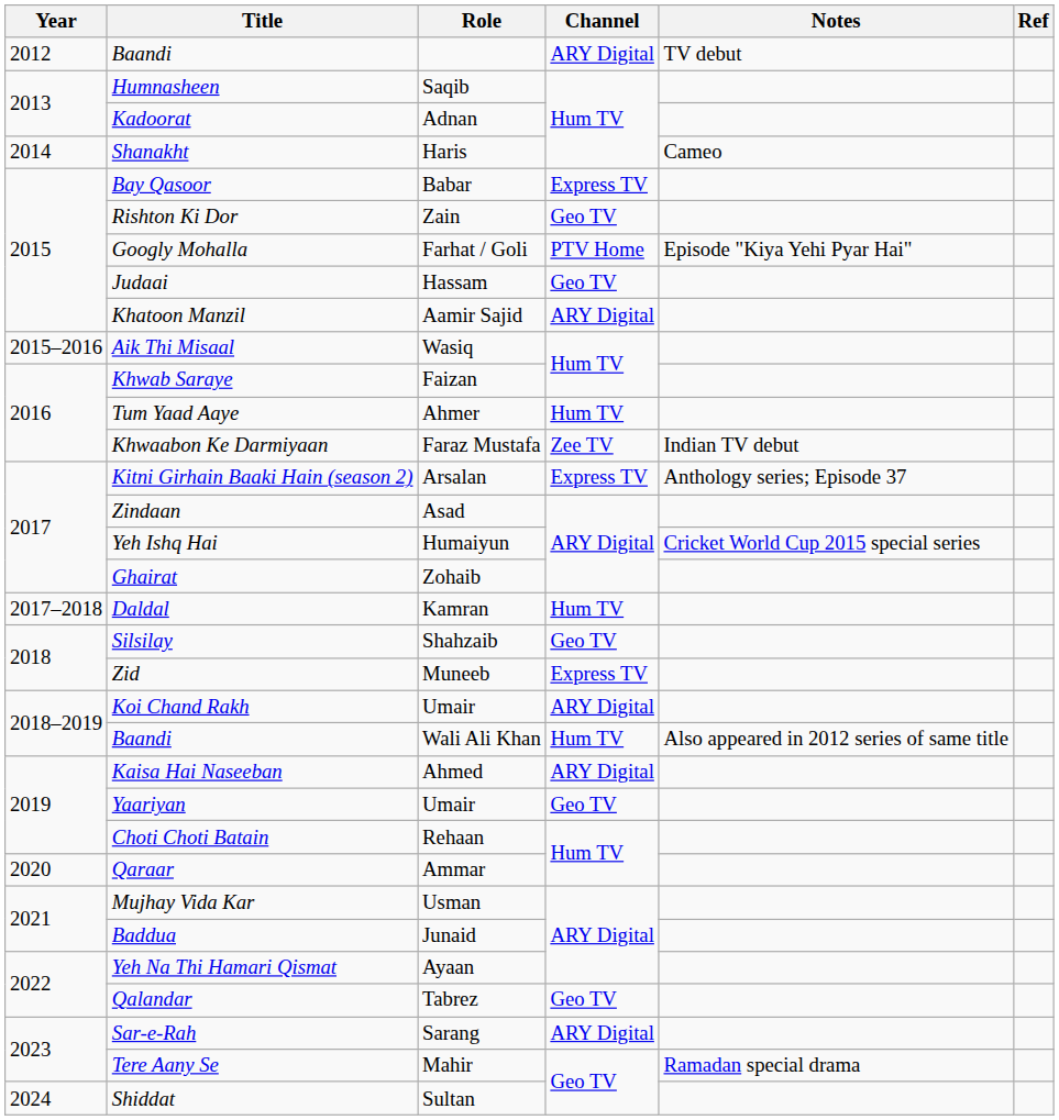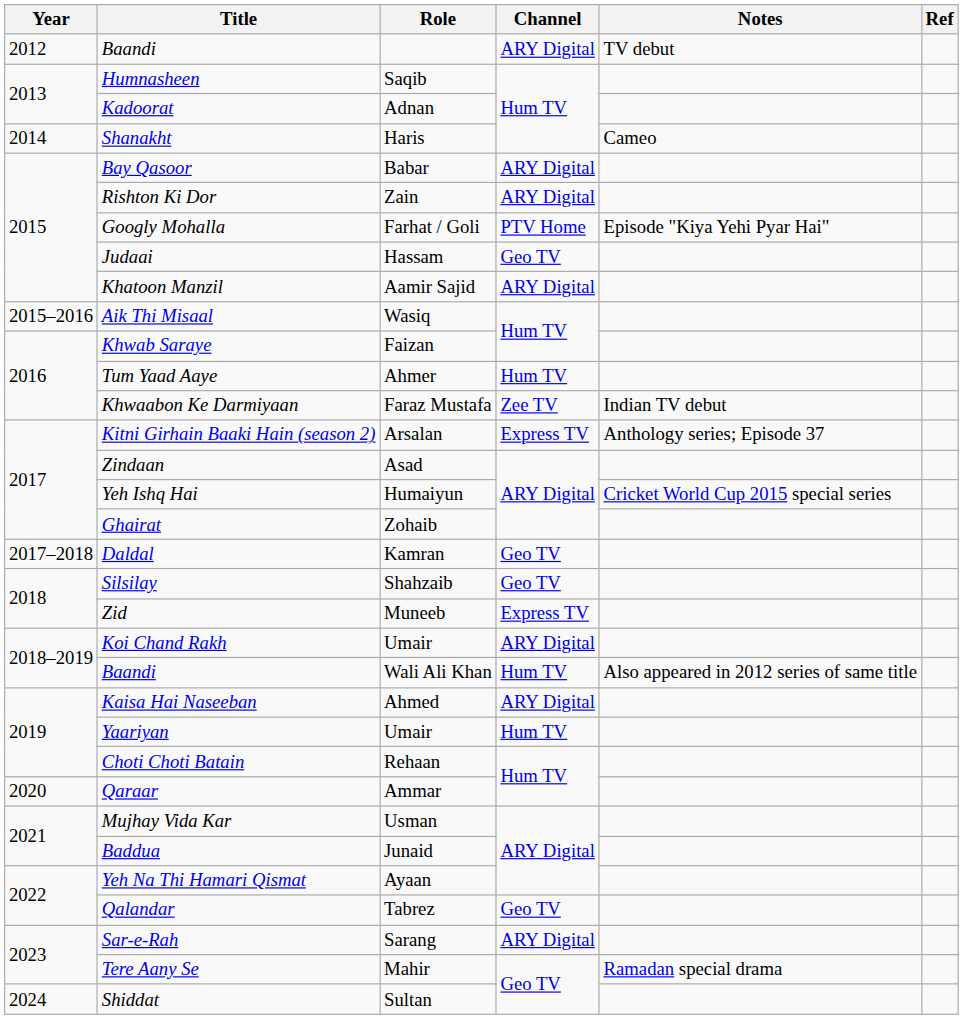 <table class="wikitable sortable">
 <tr>
 <th>Year</th>
 <th>Title</th>
 <th>Role</th>
 <th>Channel</th>
 <th>Notes</th>
 <th>Ref</th>
 </tr>
 <tr>
 <td>2012</td>
 <td><em>Baandi</em></td>
 <td></td>
 <td><a href='#'>ARY Digital</a></td>
 <td>TV debut</td>
 <td></td>
 </tr>
 <tr>
 <td rowspan="2">2013</td>
 <td><em><a href='#'>Humnasheen</a></em></td>
 <td>Saqib</td>
 <td rowspan="3"><a href='#'>Hum TV</a></td>
 <td></td>
 <td></td>
 </tr>
 <tr>
 <td><em><a href='#'>Kadoorat</a></em></td>
 <td>Adnan</td>
 <td></td>
 <td></td>
 </tr>
 <tr>
 <td>2014</td>
 <td><em><a href='#'>Shanakht</a></em></td>
 <td>Haris</td>
 <td>Cameo</td>
 <td></td>
 </tr>
 <tr>
 <td rowspan="5">2015</td>
 <td><em><a href='#'>Bay Qasoor</a></em></td>
 <td>Babar</td>
-<td><a href='#'>Express TV</a></td>
+<td><a href='#'>ARY Digital</a></td>
 <td></td>
 <td></td>
 </tr>
 <tr>
 <td><em>Rishton Ki Dor</em></td>
 <td>Zain</td>
-<td><a href='#'>Geo TV</a></td>
+<td><a href='#'>ARY Digital</a></td>
 <td></td>
 <td></td>
 </tr>
 <tr>
 <td><em>Googly Mohalla</em></td>
 <td>Farhat / Goli</td>
 <td><a href='#'>PTV Home</a></td>
 <td>Episode "Kiya Yehi Pyar Hai"</td>
 <td></td>
 </tr>
 <tr>
 <td><em>Judaai</em></td>
 <td>Hassam</td>
 <td><a href='#'>Geo TV</a></td>
 <td></td>
 <td></td>
 </tr>
 <tr>
 <td><em>Khatoon Manzil</em></td>
 <td>Aamir Sajid</td>
 <td><a href='#'>ARY Digital</a></td>
 <td></td>
 <td></td>
 </tr>
 <tr>
 <td>2015–2016</td>
 <td><em><a href='#'>Aik Thi Misaal</a></em></td>
 <td>Wasiq</td>
 <td rowspan="2"><a href='#'>Hum TV</a></td>
 <td></td>
 <td></td>
 </tr>
 <tr>
 <td rowspan="3">2016</td>
 <td><em><a href='#'>Khwab Saraye</a></em></td>
 <td>Faizan</td>
 <td></td>
 <td></td>
 </tr>
 <tr>
 <td><em>Tum Yaad Aaye</em></td>
 <td>Ahmer</td>
 <td><a href='#'>Hum TV</a></td>
 <td></td>
 <td></td>
 </tr>
 <tr>
 <td><em>Khwaabon Ke Darmiyaan</em></td>
 <td>Faraz Mustafa</td>
 <td><a href='#'>Zee TV</a></td>
 <td>Indian TV debut</td>
 <td></td>
 </tr>
 <tr>
 <td rowspan="4">2017</td>
 <td><em><a href='#'>Kitni Girhain Baaki Hain (season 2)</a></em></td>
 <td>Arsalan</td>
 <td><a href='#'>Express TV</a></td>
 <td>Anthology series; Episode 37</td>
 <td></td>
 </tr>
 <tr>
 <td><em>Zindaan</em></td>
 <td>Asad</td>
 <td rowspan="3"><a href='#'>ARY Digital</a></td>
 <td></td>
 <td></td>
 </tr>
 <tr>
 <td><em>Yeh Ishq Hai</em></td>
 <td>Humaiyun</td>
 <td><a href='#'>Cricket World Cup 2015</a> special series</td>
 <td></td>
 </tr>
 <tr>
 <td><em><a href='#'>Ghairat</a></em></td>
 <td>Zohaib</td>
 <td></td>
 <td></td>
 </tr>
 <tr>
 <td>2017–2018</td>
 <td><em><a href='#'>Daldal</a></em></td>
 <td>Kamran</td>
-<td><a href='#'>Hum TV</a></td>
+<td><a href='#'>Geo TV</a></td>
 <td></td>
 <td></td>
 </tr>
 <tr>
 <td rowspan="2">2018</td>
 <td><em><a href='#'>Silsilay</a></em></td>
 <td>Shahzaib</td>
 <td><a href='#'>Geo TV</a></td>
 <td></td>
 <td></td>
 </tr>
 <tr>
 <td><em>Zid</em></td>
 <td>Muneeb</td>
 <td><a href='#'>Express TV</a></td>
 <td></td>
 <td></td>
 </tr>
 <tr>
 <td rowspan="2">2018–2019</td>
 <td><em><a href='#'>Koi Chand Rakh</a></em></td>
 <td>Umair</td>
 <td><a href='#'>ARY Digital</a></td>
 <td></td>
 <td></td>
 </tr>
 <tr>
 <td><em><a href='#'>Baandi</a></em></td>
 <td>Wali Ali Khan</td>
 <td><a href='#'>Hum TV</a></td>
 <td>Also appeared in 2012 series of same title</td>
 <td></td>
 </tr>
 <tr>
 <td rowspan="3">2019</td>
 <td><em><a href='#'>Kaisa Hai Naseeban</a></em></td>
 <td>Ahmed</td>
 <td><a href='#'>ARY Digital</a></td>
 <td></td>
 <td></td>
 </tr>
 <tr>
 <td><em><a href='#'>Yaariyan</a></em></td>
 <td>Umair</td>
-<td><a href='#'>Geo TV</a></td>
+<td><a href='#'>Hum TV</a></td>
 <td></td>
 <td></td>
 </tr>
 <tr>
 <td><em><a href='#'>Choti Choti Batain</a></em></td>
 <td>Rehaan</td>
 <td rowspan="2"><a href='#'>Hum TV</a></td>
 <td></td>
 <td></td>
 </tr>
 <tr>
 <td>2020</td>
 <td><em><a href='#'>Qaraar</a></em></td>
 <td>Ammar</td>
 <td></td>
 <td></td>
 </tr>
 <tr>
 <td rowspan="2">2021</td>
 <td><em>Mujhay Vida Kar</em></td>
 <td>Usman</td>
 <td rowspan="3"><a href='#'>ARY Digital</a></td>
 <td></td>
 <td></td>
 </tr>
 <tr>
 <td><em><a href='#'>Baddua</a></em></td>
 <td>Junaid</td>
 <td></td>
 <td></td>
 </tr>
 <tr>
 <td rowspan="2">2022</td>
 <td><em><a href='#'>Yeh Na Thi Hamari Qismat</a></em></td>
 <td>Ayaan</td>
 <td></td>
 <td></td>
 </tr>
 <tr>
 <td><em><a href='#'>Qalandar</a></em></td>
 <td>Tabrez</td>
 <td><a href='#'>Geo TV</a></td>
 <td></td>
 <td></td>
 </tr>
 <tr>
 <td rowspan="2">2023</td>
 <td><em><a href='#'>Sar-e-Rah</a></em></td>
 <td>Sarang</td>
 <td><a href='#'>ARY Digital</a></td>
 <td></td>
 </tr>
 <tr>
 <td><em><a href='#'>Tere Aany Se</a></em></td>
 <td>Mahir</td>
 <td rowspan="2"><a href='#'>Geo TV</a></td>
 <td><a href='#'>Ramadan</a> special drama</td>
 <td></td>
 </tr>
 <tr>
 <td>2024</td>
 <td><em>Shiddat</em></td>
 <td>Sultan</td>
 <td></td>
 <td></td>
 </tr>
 </table>
